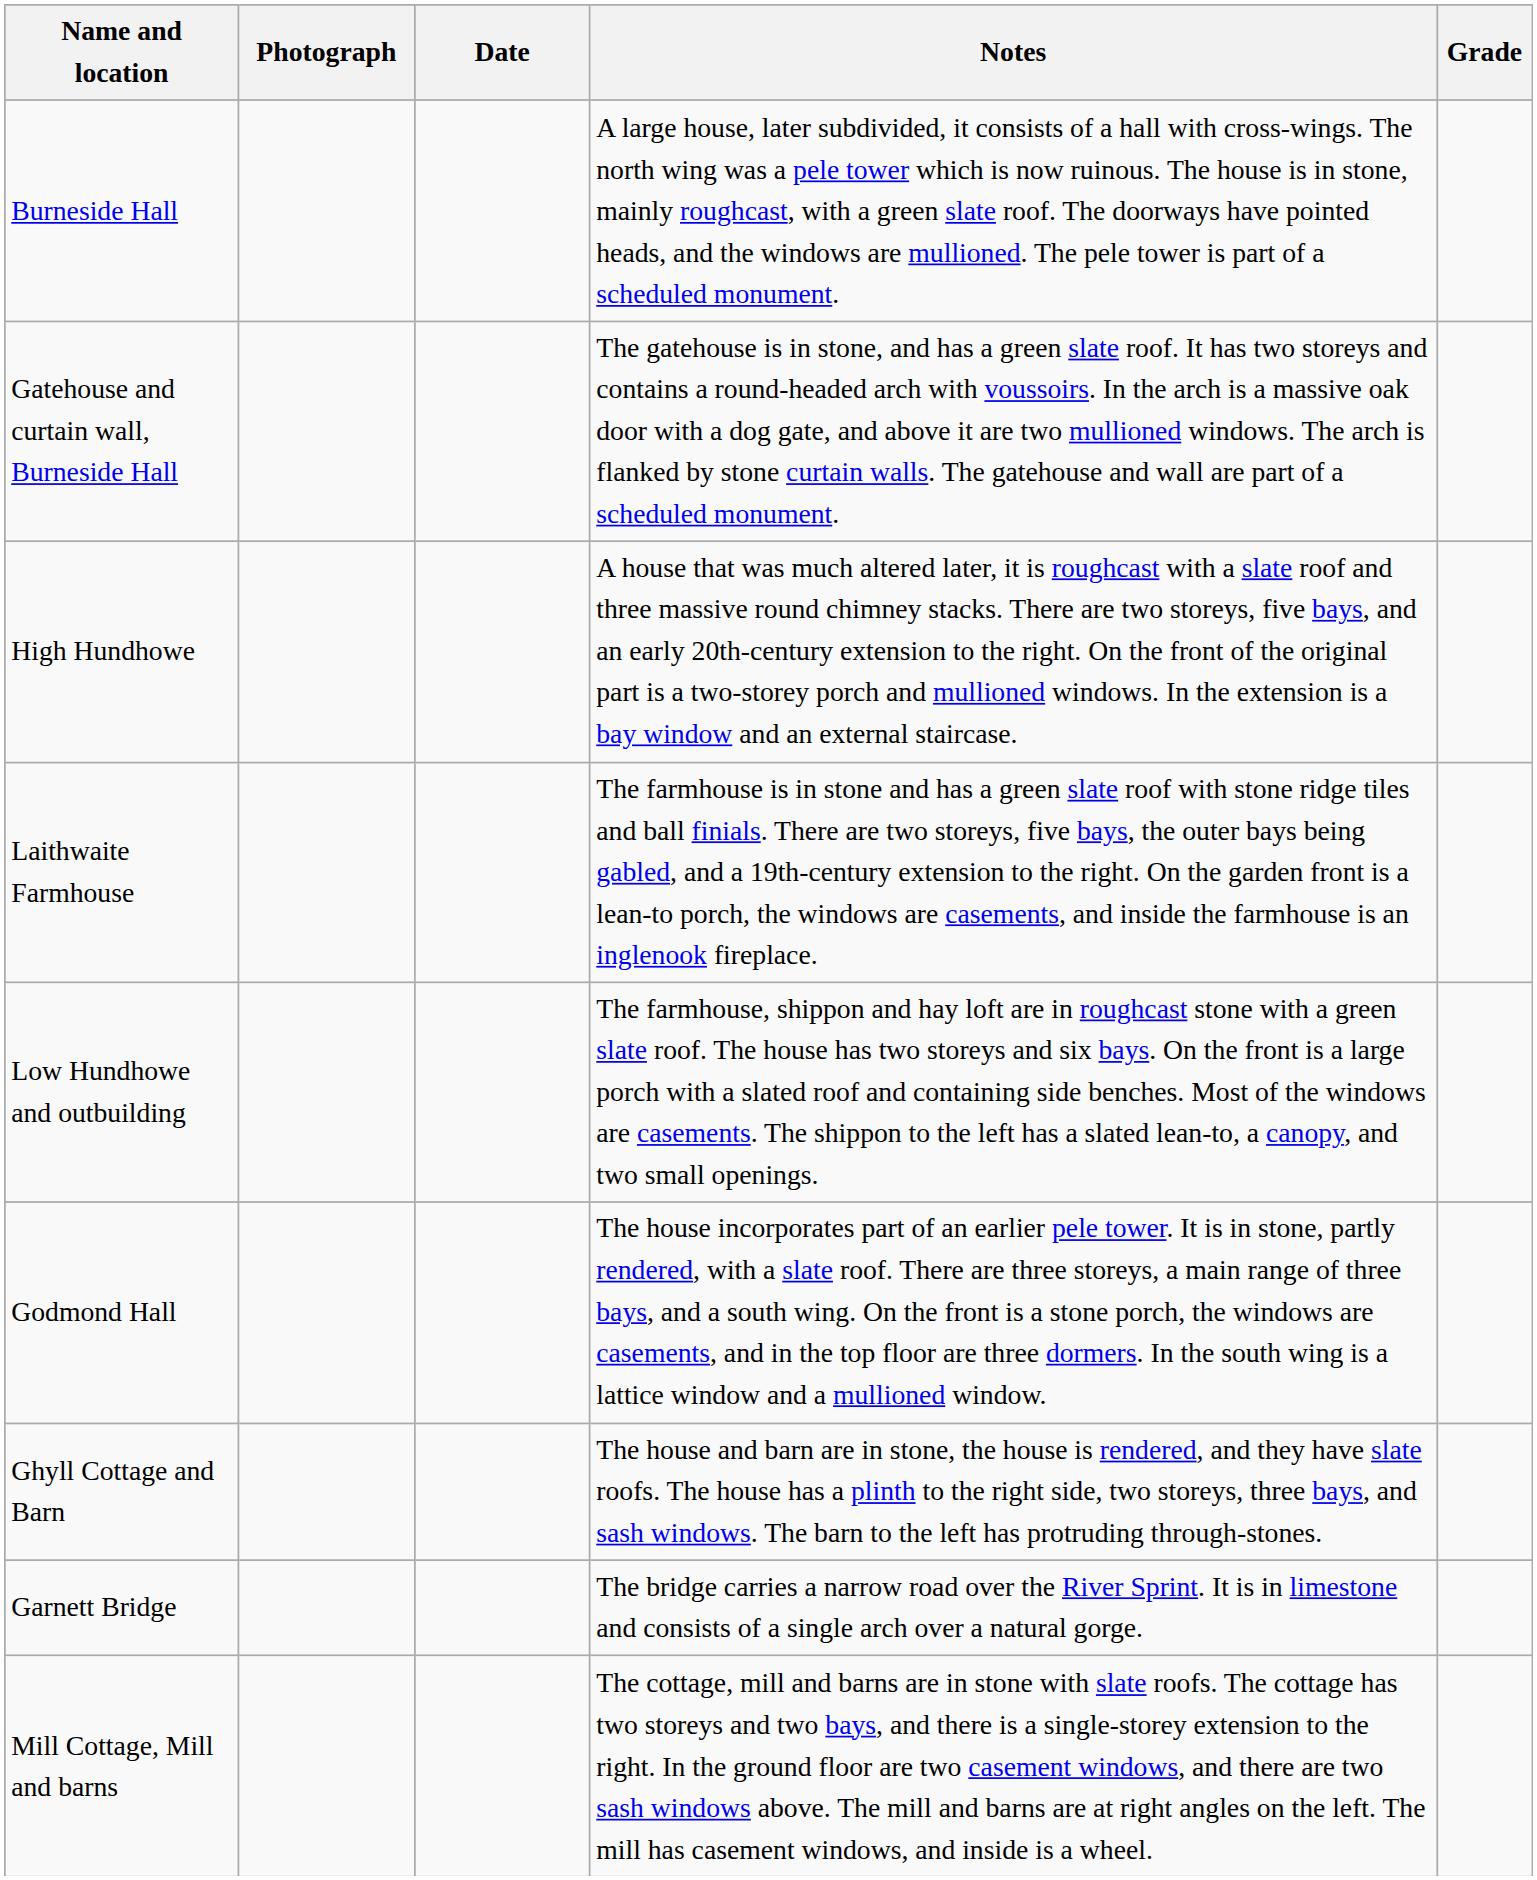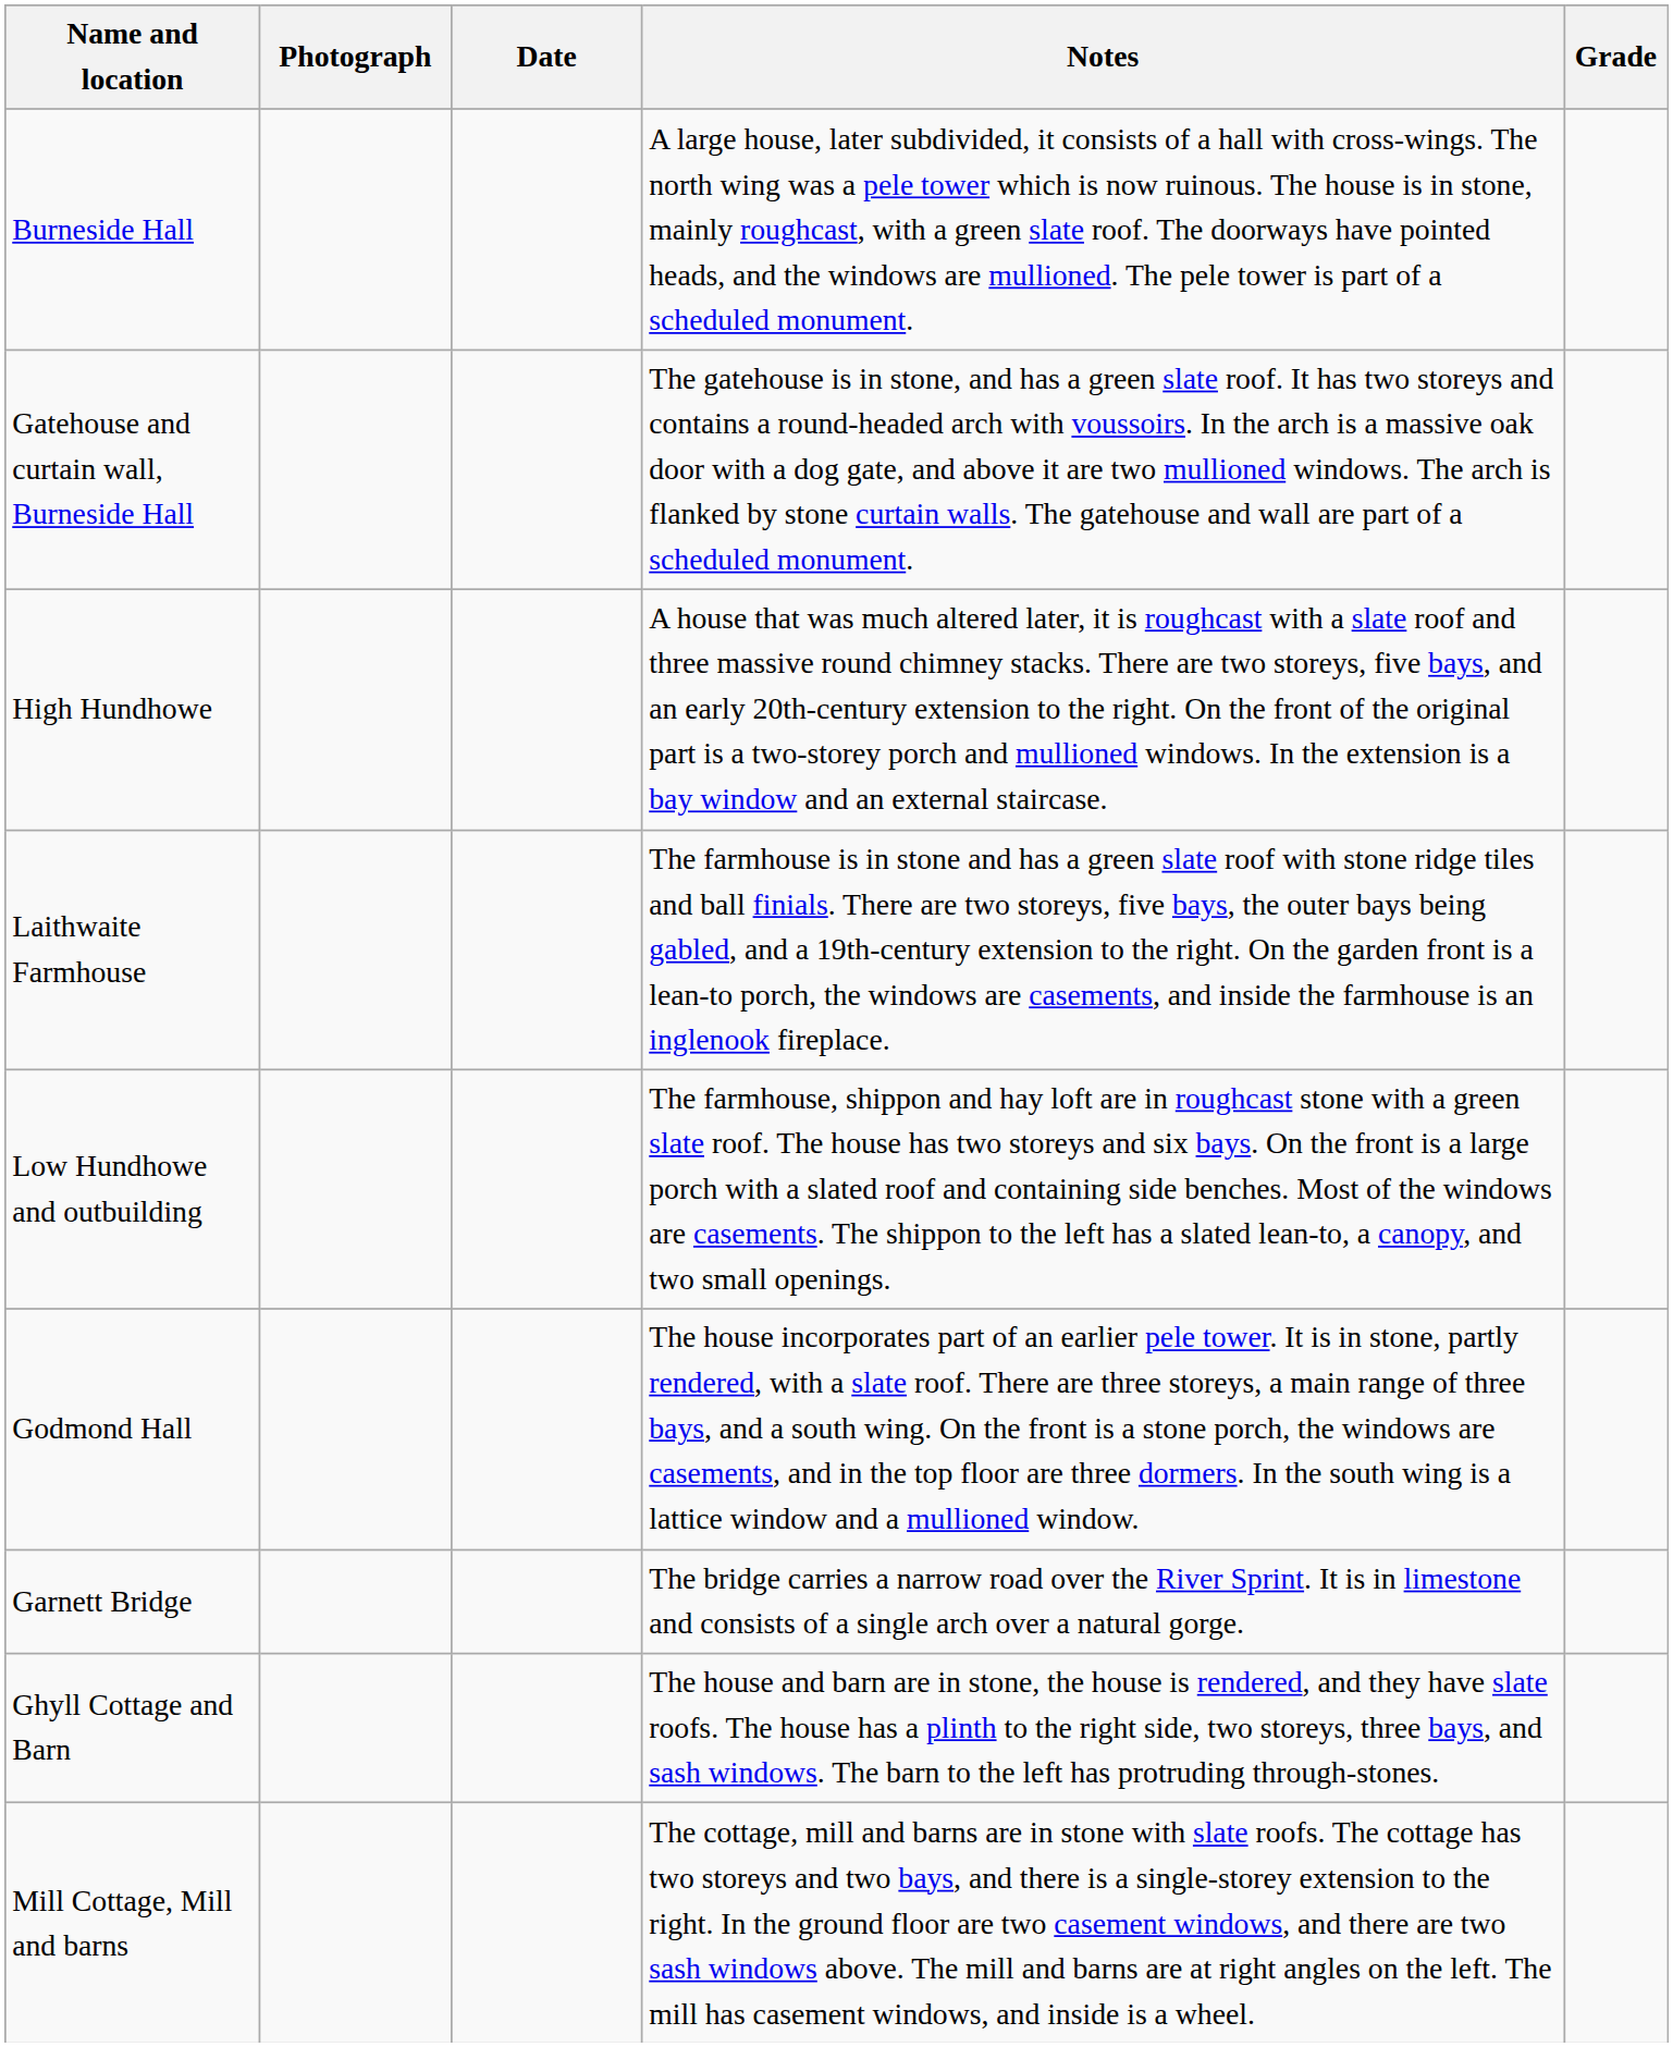 <table class="wikitable sortable plainrowheaders" style="width:100%; border:0; text-align:left; line-height:150%;">
 <tr>
 <th scope="col"  style="width:150px">Name and location</th>
 <th scope="col"  style="width:100px" class="unsortable">Photograph</th>
 <th scope="col"  style="width:120px">Date</th>
 <th scope="col"  style="width:650px" class="unsortable">Notes</th>
 <th scope="col"  style="width:50px">Grade</th>
 </tr>
 <tr>
 <td><a href='#'>Burneside Hall</a><br><small></small></td>
 <td></td>
 <td align="center"></td>
 <td>A large house, later subdivided, it consists of a hall with cross-wings.  The north wing was a <a href='#'>pele tower</a> which is now ruinous.  The house is in stone, mainly <a href='#'>roughcast</a>, with a green <a href='#'>slate</a> roof.  The doorways have pointed heads, and the windows are <a href='#'>mullioned</a>.  The pele tower is part of a <a href='#'>scheduled monument</a>.</td>
 <td align="center" ></td>
 </tr>
 <tr>
 <td>Gatehouse and curtain wall, <a href='#'>Burneside Hall</a><br><small></small></td>
 <td></td>
 <td align="center"></td>
 <td>The gatehouse is in stone, and has a green <a href='#'>slate</a> roof.  It has two storeys and contains a round-headed arch with <a href='#'>voussoirs</a>.  In the arch is a massive oak door with a dog gate, and above it are two <a href='#'>mullioned</a> windows.  The arch is flanked by stone <a href='#'>curtain walls</a>.  The gatehouse and wall are part of a <a href='#'>scheduled monument</a>.</td>
 <td align="center" ></td>
 </tr>
 <tr>
 <td>High Hundhowe<br><small></small></td>
 <td></td>
 <td align="center"></td>
 <td>A house that was much altered later, it is <a href='#'>roughcast</a> with a <a href='#'>slate</a> roof and three massive round chimney stacks.  There are two storeys, five <a href='#'>bays</a>, and an early 20th-century extension to the right.  On the front of the original part is a two-storey porch and <a href='#'>mullioned</a> windows.  In the extension is a <a href='#'>bay window</a> and an external staircase.</td>
 <td align="center" ></td>
 </tr>
 <tr>
 <td>Laithwaite Farmhouse<br><small></small></td>
 <td></td>
 <td align="center"></td>
 <td>The farmhouse is in stone and has a green <a href='#'>slate</a> roof with stone ridge tiles and ball <a href='#'>finials</a>.  There are two storeys, five <a href='#'>bays</a>, the outer bays being <a href='#'>gabled</a>, and a 19th-century extension to the right.  On the garden front is a lean-to porch, the windows are <a href='#'>casements</a>, and inside the farmhouse is an <a href='#'>inglenook</a> fireplace.</td>
 <td align="center" ></td>
 </tr>
 <tr>
 <td>Low Hundhowe and outbuilding<br><small></small></td>
 <td></td>
 <td align="center"></td>
 <td>The farmhouse, shippon and hay loft are in <a href='#'>roughcast</a> stone with a green <a href='#'>slate</a> roof.  The house has two storeys and six <a href='#'>bays</a>.  On the front is a large porch with a slated roof and containing side benches.  Most of the windows are <a href='#'>casements</a>.  The shippon to the left has a slated lean-to, a <a href='#'>canopy</a>, and two small openings.</td>
 <td align="center" ></td>
 </tr>
 <tr>
 <td>Godmond Hall<br><small></small></td>
 <td></td>
 <td align="center"></td>
 <td>The house incorporates part of an earlier <a href='#'>pele tower</a>.  It is in stone, partly <a href='#'>rendered</a>, with a <a href='#'>slate</a> roof.  There are three storeys, a main range of three <a href='#'>bays</a>, and a south wing.  On the front is a stone porch, the windows are <a href='#'>casements</a>, and in the top floor are three <a href='#'>dormers</a>.  In the south wing is a lattice window and a <a href='#'>mullioned</a> window.</td>
 <td align="center" ></td>
 </tr>
 <tr>
+<td>Garnett Bridge<br><small></small></td>
+<td></td>
+<td align="center"></td>
+<td>The bridge carries a narrow road over the <a href='#'>River Sprint</a>.  It is in <a href='#'>limestone</a> and consists of a single arch over a natural gorge.</td>
+<td align="center" ></td>
+</tr>
+<tr>
 <td>Ghyll Cottage and Barn<br><small></small></td>
 <td></td>
 <td align="center"></td>
 <td>The house and barn are in stone, the house is <a href='#'>rendered</a>, and they have <a href='#'>slate</a> roofs.  The house has a <a href='#'>plinth</a> to the right side, two storeys, three <a href='#'>bays</a>, and <a href='#'>sash windows</a>.  The barn to the left has protruding through-stones.</td>
-<td align="center" ></td>
-</tr>
-<tr>
-<td>Garnett Bridge<br><small></small></td>
-<td></td>
-<td align="center"></td>
-<td>The bridge carries a narrow road over the <a href='#'>River Sprint</a>.  It is in <a href='#'>limestone</a> and consists of a single arch over a natural gorge.</td>
 <td align="center" ></td>
 </tr>
 <tr>
 <td>Mill Cottage, Mill and barns<br><small></small></td>
 <td></td>
 <td align="center"></td>
 <td>The cottage, mill and barns are in stone with <a href='#'>slate</a> roofs.  The cottage has two storeys and two <a href='#'>bays</a>, and there is a single-storey extension to the right.  In the ground floor are two <a href='#'>casement windows</a>, and there are two <a href='#'>sash windows</a> above.  The mill and barns are at right angles on the left.  The mill has casement windows, and inside is a wheel.</td>
 <td align="center" ></td>
 </tr>
 <tr>
 </tr>
 </table>
